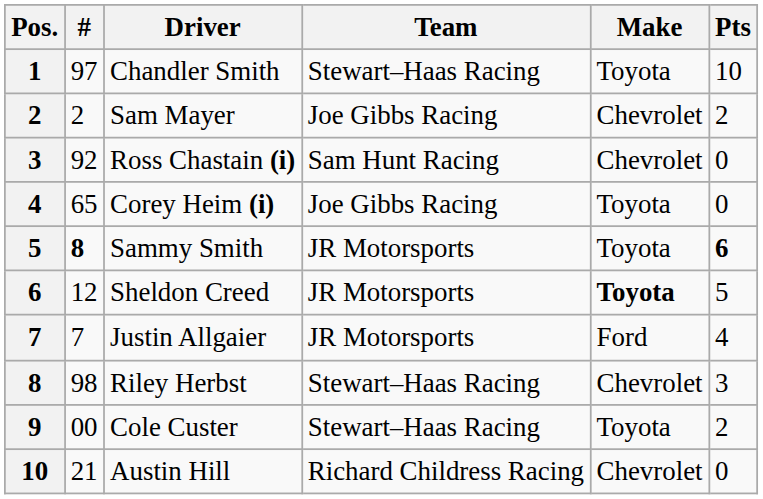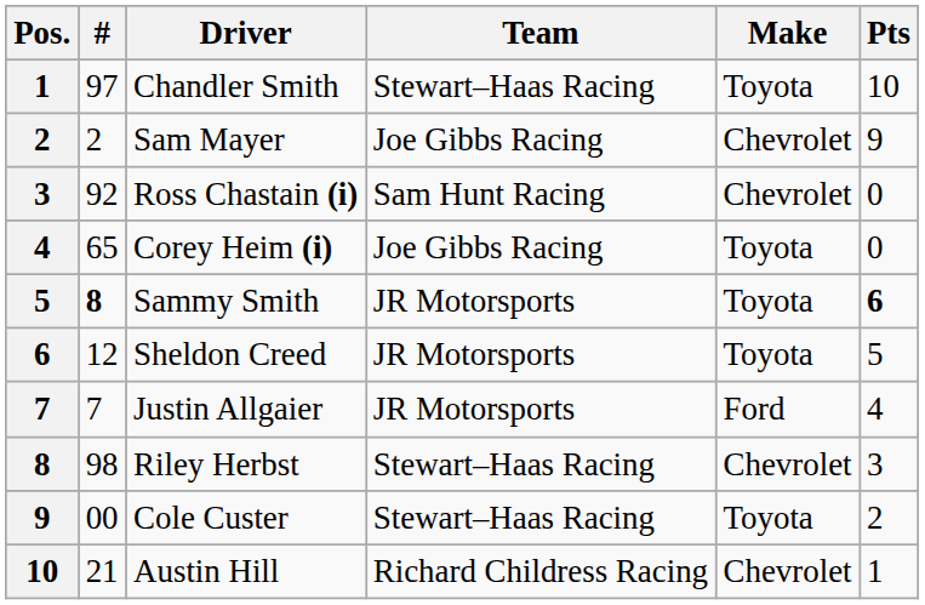 <table class="wikitable" style="font-size:95%">
 <tr>
 <th>Pos.</th>
 <th>#</th>
 <th>Driver</th>
 <th>Team</th>
 <th>Make</th>
 <th>Pts</th>
 </tr>
 <tr>
 <th>1</th>
 <td>97</td>
 <td>Chandler Smith</td>
 <td>Stewart–Haas Racing</td>
 <td>Toyota</td>
 <td>10</td>
 </tr>
 <tr>
 <th>2</th>
 <td>2</td>
 <td>Sam Mayer</td>
 <td>Joe Gibbs Racing</td>
 <td>Chevrolet</td>
-<td>2</td>
+<td>9</td>
 </tr>
 <tr>
 <th>3</th>
 <td>92</td>
 <td>Ross Chastain <strong>(i)</strong></td>
 <td>Sam Hunt Racing</td>
 <td>Chevrolet</td>
 <td>0</td>
 </tr>
 <tr>
 <th>4</th>
 <td>65</td>
 <td>Corey Heim <strong>(i)</strong></td>
 <td>Joe Gibbs Racing</td>
 <td>Toyota</td>
 <td>0</td>
 </tr>
 <tr>
 <th>5</th>
 <td><strong>8</strong></td>
 <td>Sammy Smith</td>
 <td>JR Motorsports</td>
 <td>Toyota</td>
 <td><strong>6</strong></td>
 </tr>
 <tr>
 <th>6</th>
 <td>12</td>
 <td>Sheldon Creed</td>
 <td>JR Motorsports</td>
-<td><strong>Toyota</strong></td>
+<td>Toyota</td>
 <td>5</td>
 </tr>
 <tr>
 <th>7</th>
 <td>7</td>
 <td>Justin Allgaier</td>
 <td>JR Motorsports</td>
 <td>Ford</td>
 <td>4</td>
 </tr>
 <tr>
 <th>8</th>
 <td>98</td>
 <td>Riley Herbst</td>
 <td>Stewart–Haas Racing</td>
 <td>Chevrolet</td>
 <td>3</td>
 </tr>
 <tr>
 <th>9</th>
 <td>00</td>
 <td>Cole Custer</td>
 <td>Stewart–Haas Racing</td>
 <td>Toyota</td>
 <td>2</td>
 </tr>
 <tr>
 <th>10</th>
 <td>21</td>
 <td>Austin Hill</td>
 <td>Richard Childress Racing</td>
 <td>Chevrolet</td>
-<td>0</td>
+<td>1</td>
 </tr>
 </table>
